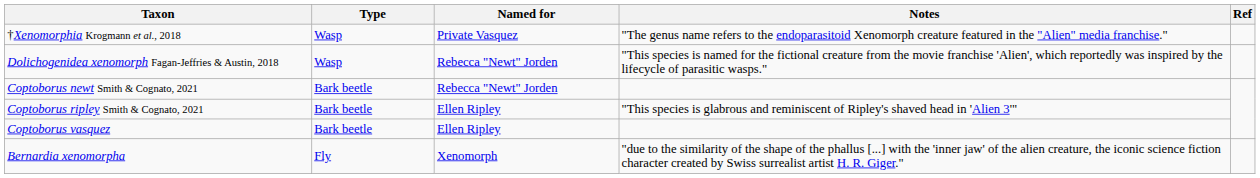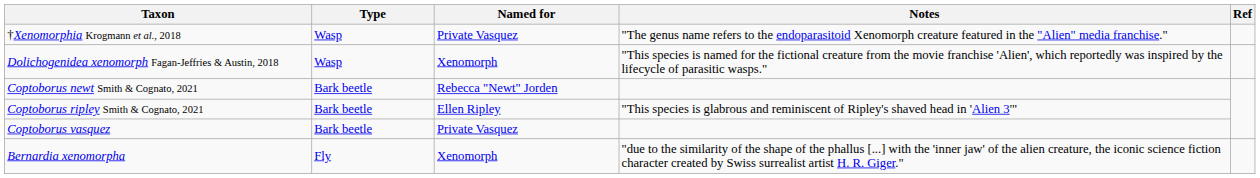 <table class="wikitable sortable" width="100%">
 <tr>
 <th style="width:25%;">Taxon</th>
 <th style="width:10%;">Type</th>
 <th style="width:15%;">Named for</th>
 <th style="width:50%;">Notes</th>
 <th class="unsortable">Ref</th>
 </tr>
 <tr>
 <td>†<em><a href='#'>Xenomorphia</a></em> <small>Krogmann <em>et al.</em>, 2018</small></td>
 <td><a href='#'>Wasp</a></td>
 <td><a href='#'>Private Vasquez</a></td>
 <td>"The genus name refers to the <a href='#'>endoparasitoid</a> Xenomorph creature featured in the <a href='#'>"Alien" media franchise</a>."</td>
 <td></td>
 </tr>
 <tr>
 <td><a href='#'><em>Dolichogenidea xenomorph</em></a> <small>Fagan-Jeffries & Austin, 2018</small></td>
 <td><a href='#'>Wasp</a></td>
-<td><a href='#'>Rebecca "Newt" Jorden</a></td>
+<td><a href='#'>Xenomorph</a></td>
 <td>"This species is named for the fictional creature from the movie franchise 'Alien', which reportedly was inspired by the lifecycle of parasitic wasps."</td>
 <td></td>
 </tr>
 <tr>
 <td><a href='#'><em>Coptoborus newt</em></a> <small>Smith & Cognato, 2021</small></td>
 <td><a href='#'>Bark beetle</a></td>
 <td><a href='#'>Rebecca "Newt" Jorden</a></td>
 <td></td>
 <td rowspan="3"></td>
 </tr>
 <tr>
 <td><a href='#'><em>Coptoborus ripley</em></a> <small>Smith & Cognato, 2021</small></td>
 <td><a href='#'>Bark beetle</a></td>
 <td><a href='#'>Ellen Ripley</a></td>
 <td>"This species is glabrous and reminiscent of Ripley's shaved head in '<a href='#'>Alien 3</a>'"</td>
 </tr>
 <tr>
 <td><a href='#'><em>Coptoborus vasquez</em></a> </td>
 <td><a href='#'>Bark beetle</a></td>
-<td><a href='#'>Ellen Ripley</a></td>
+<td><a href='#'>Private Vasquez</a></td>
 </tr>
 <tr>
 <td><em><a href='#'>Bernardia xenomorpha</a></em> </td>
 <td><a href='#'>Fly</a></td>
 <td><a href='#'>Xenomorph</a></td>
 <td>"due to the similarity of the shape of the phallus [...] with the 'inner jaw' of the alien creature, the iconic science fiction character created by Swiss surrealist artist <a href='#'>H. R. Giger</a>."</td>
 <td></td>
 </tr>
 </table>
